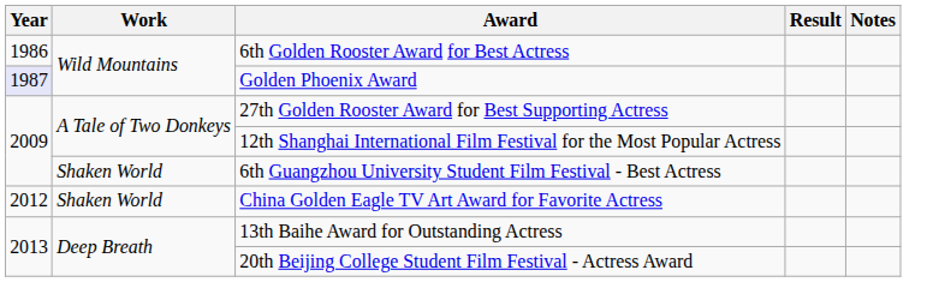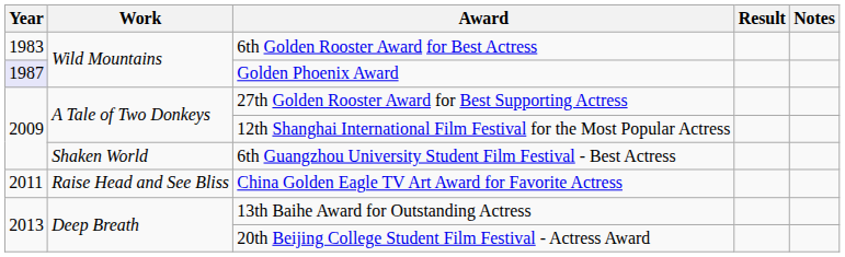 <table class="wikitable">
 <tr>
 <th>Year</th>
 <th>Work</th>
 <th>Award</th>
 <th>Result</th>
 <th>Notes</th>
 </tr>
 <tr>
-<td>1986</td>
+<td>1983</td>
 <td rowspan="2"><em>Wild Mountains</em></td>
 <td>6th <a href='#'>Golden Rooster Award</a> <a href='#'>for Best Actress</a></td>
 <td></td>
 <td></td>
 </tr>
 <tr>
 <td style="background: lavender;">1987</td>
 <td><a href='#'>Golden Phoenix Award</a></td>
 <td></td>
 <td></td>
 </tr>
 <tr>
 <td rowspan="3">2009</td>
 <td rowspan="2"><em>A Tale of Two Donkeys</em></td>
 <td>27th <a href='#'>Golden Rooster Award</a> for <a href='#'>Best Supporting Actress</a></td>
 <td></td>
 <td></td>
 </tr>
 <tr>
 <td>12th <a href='#'>Shanghai International Film Festival</a> for the Most Popular Actress</td>
 <td></td>
 <td></td>
 </tr>
 <tr>
 <td><em>Shaken World</em></td>
 <td>6th <a href='#'>Guangzhou University Student Film Festival</a> - Best Actress</td>
 <td></td>
 <td></td>
 </tr>
 <tr>
-<td>2012</td>
-<td><em>Shaken World</em></td>
+<td>2011</td>
+<td><em>Raise Head and See Bliss</em></td>
 <td><a href='#'>China Golden Eagle TV Art Award for Favorite Actress</a></td>
 <td></td>
 <td></td>
 </tr>
 <tr>
 <td rowspan="2">2013</td>
 <td rowspan="2"><em>Deep Breath</em></td>
 <td>13th Baihe Award for Outstanding Actress</td>
 <td></td>
 <td></td>
 </tr>
 <tr>
 <td>20th <a href='#'>Beijing College Student Film Festival</a> - Actress Award</td>
 <td></td>
 <td></td>
 </tr>
 </table>
